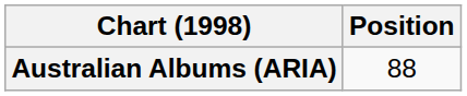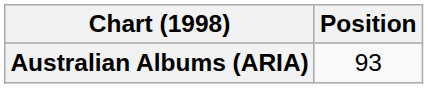 <table class="wikitable plainrowheaders">
 <tr>
 <th scope="col">Chart (1998)</th>
 <th scope="col">Position</th>
 </tr>
 <tr>
 <th scope="row">Australian Albums (ARIA)</th>
-<td align="center">88</td>
+<td align="center">93</td>
 </tr>
 </table>
